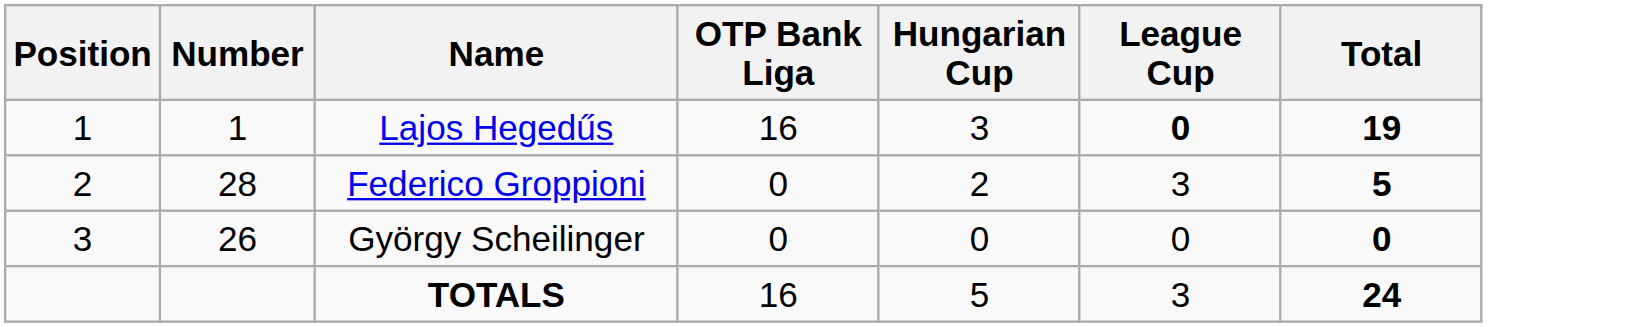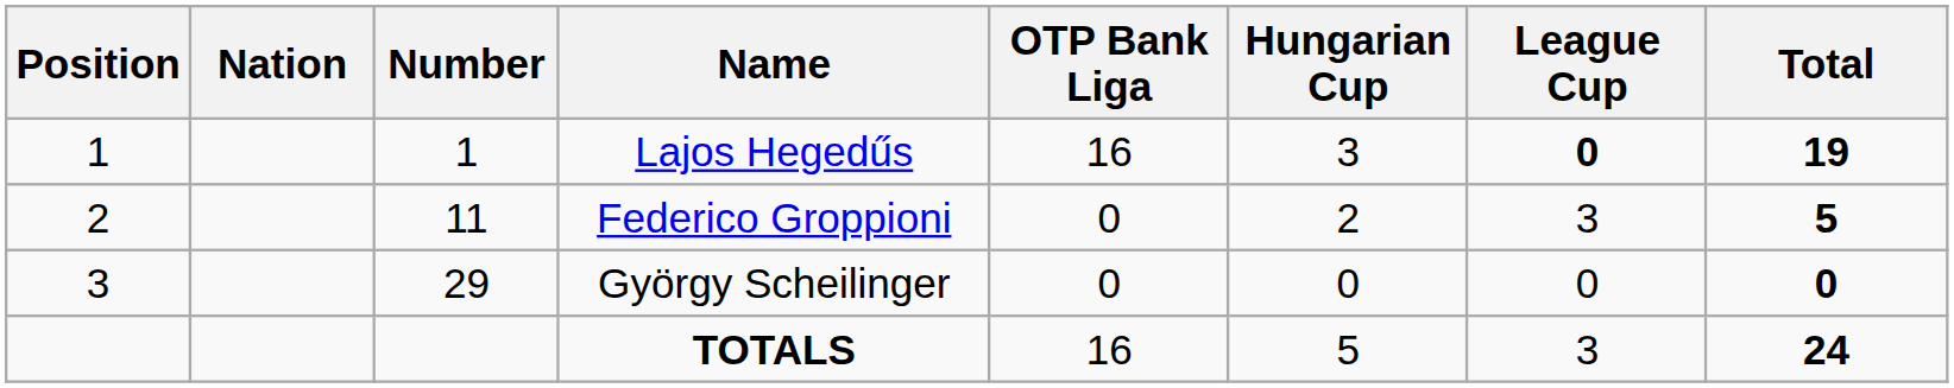 <table class="wikitable" style="font-size: 95%; text-align: center;">
 <tr>
 <th width=60>Position</th>
+<th width=60>Nation</th>
 <th width=60>Number</th>
 <th width=150>Name</th>
 <th width=80>OTP Bank Liga</th>
 <th width=80>Hungarian Cup</th>
 <th width=80>League Cup</th>
 <th width=80>Total</th>
 </tr>
 <tr>
 <td>1</td>
+<td></td>
 <td>1</td>
 <td><a href='#'>Lajos Hegedűs</a></td>
 <td>16</td>
 <td>3</td>
 <td><strong>0</strong></td>
 <td><strong>19</strong></td>
 </tr>
 <tr>
 <td>2</td>
-<td>28</td>
+<td></td>
+<td>11</td>
 <td><a href='#'>Federico Groppioni</a></td>
 <td>0</td>
 <td>2</td>
 <td>3</td>
 <td><strong>5</strong></td>
 </tr>
 <tr>
 <td>3</td>
-<td>26</td>
+<td></td>
+<td>29</td>
 <td>György Scheilinger</td>
 <td>0</td>
 <td>0</td>
 <td>0</td>
 <td><strong>0</strong></td>
 </tr>
 <tr>
 <td></td>
 <td></td>
+<td></td>
 <td><strong>TOTALS</strong></td>
 <td>16</td>
 <td>5</td>
 <td>3</td>
 <td><strong>24</strong></td>
 </tr>
 </table>
